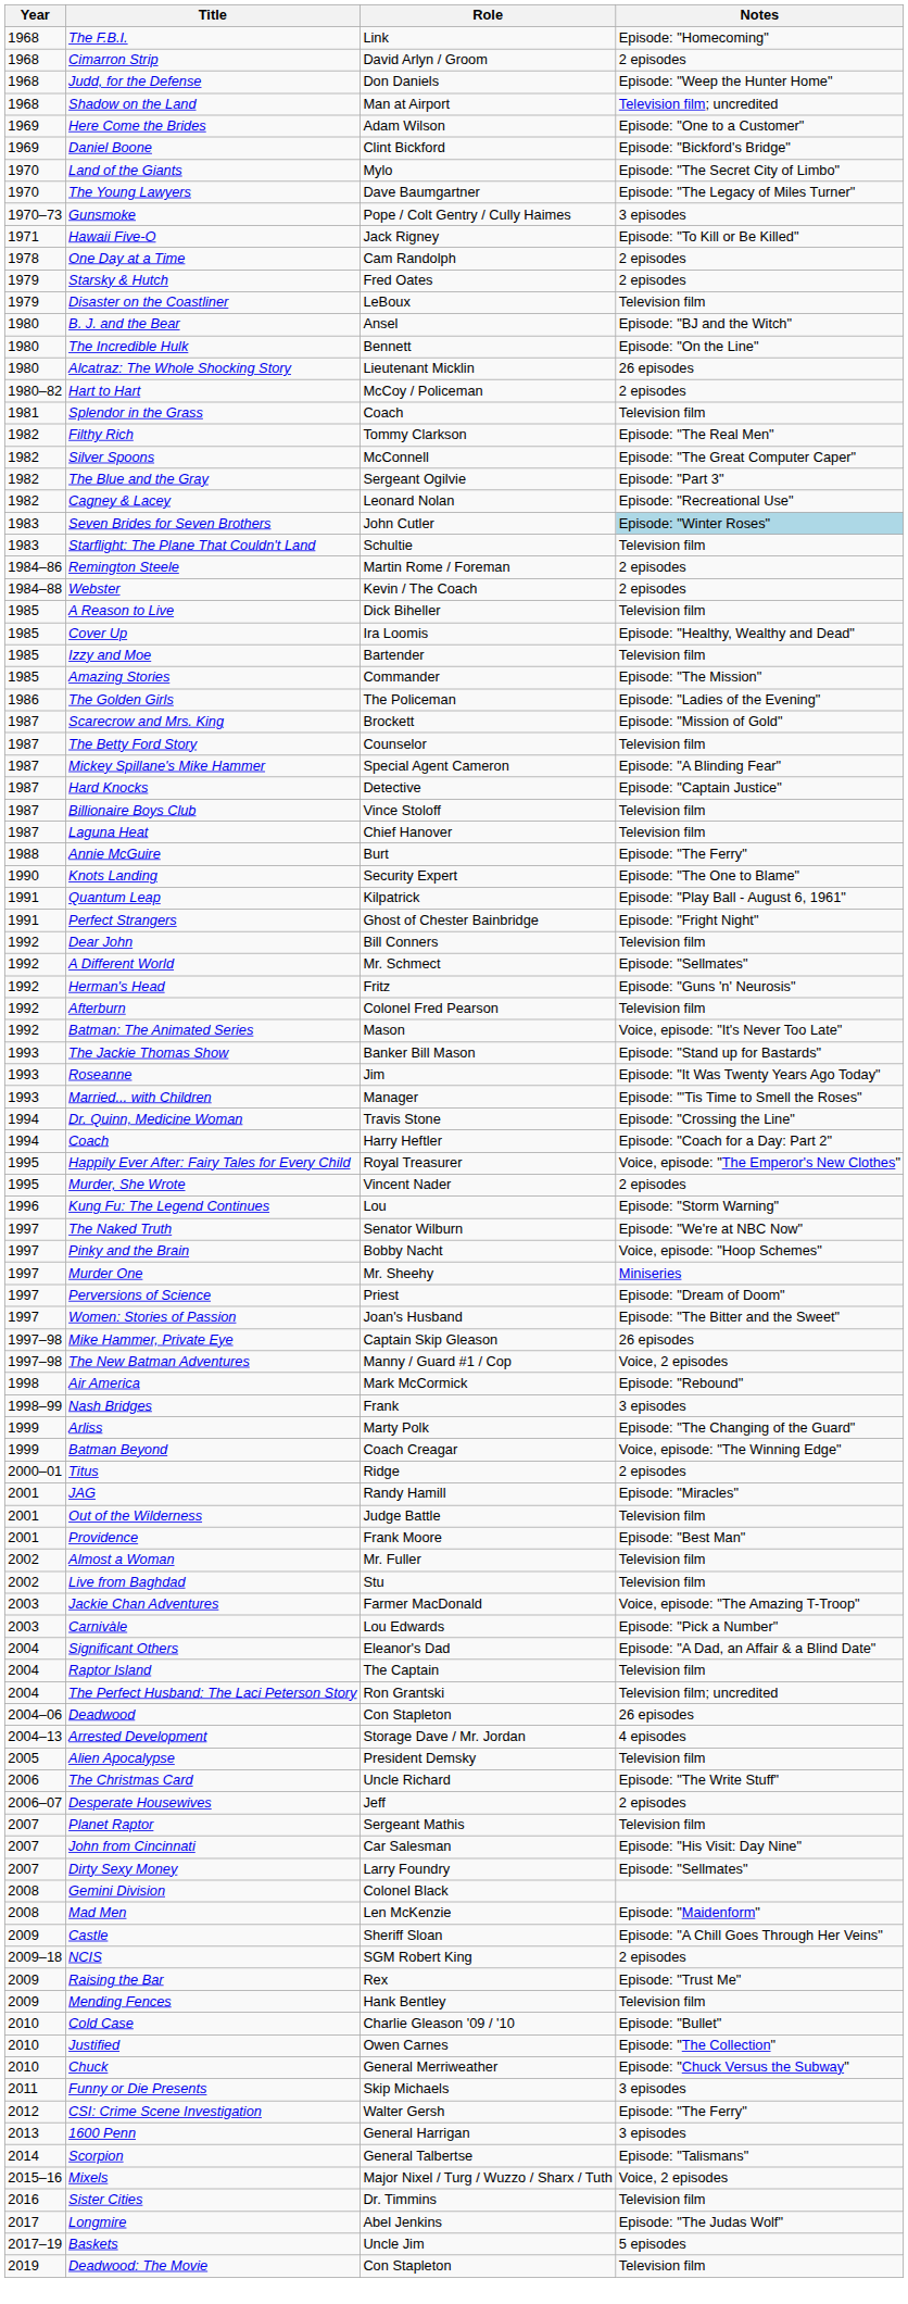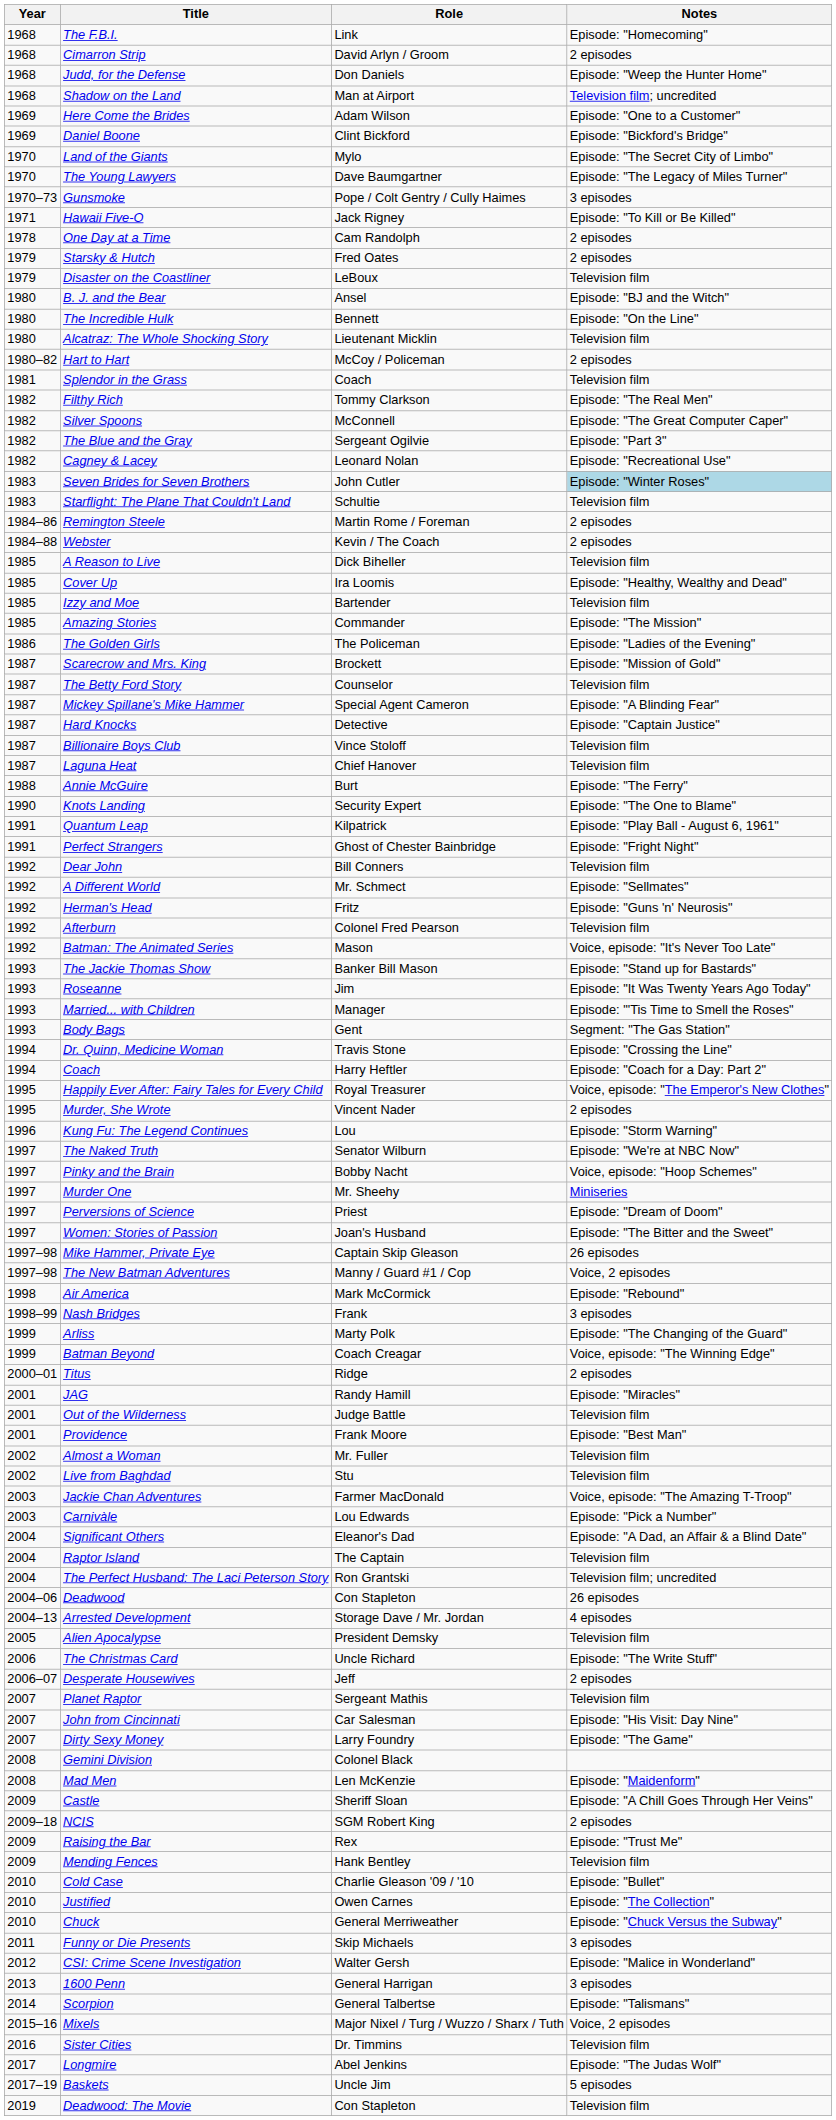 <table class="wikitable sortable">
 <tr>
 <th>Year</th>
 <th>Title</th>
 <th>Role</th>
 <th class="unsortable">Notes</th>
 </tr>
 <tr>
 <td>1968</td>
 <td><em><a href='#'>The F.B.I.</a></em></td>
 <td>Link</td>
 <td>Episode: "Homecoming"</td>
 </tr>
 <tr>
 <td>1968</td>
 <td><em><a href='#'>Cimarron Strip</a></em></td>
 <td>David Arlyn / Groom</td>
 <td>2 episodes</td>
 </tr>
 <tr>
 <td>1968</td>
 <td><em><a href='#'>Judd, for the Defense</a></em></td>
 <td>Don Daniels</td>
 <td>Episode: "Weep the Hunter Home"</td>
 </tr>
 <tr>
 <td>1968</td>
 <td><em><a href='#'>Shadow on the Land</a></em></td>
 <td>Man at Airport</td>
 <td><a href='#'>Television film</a>; uncredited</td>
 </tr>
 <tr>
 <td>1969</td>
 <td><em><a href='#'>Here Come the Brides</a></em></td>
 <td>Adam Wilson</td>
 <td>Episode: "One to a Customer"</td>
 </tr>
 <tr>
 <td>1969</td>
 <td><em><a href='#'>Daniel Boone</a></em></td>
 <td>Clint Bickford</td>
 <td>Episode: "Bickford's Bridge"</td>
 </tr>
 <tr>
 <td>1970</td>
 <td><em><a href='#'>Land of the Giants</a></em></td>
 <td>Mylo</td>
 <td>Episode: "The Secret City of Limbo"</td>
 </tr>
 <tr>
 <td>1970</td>
 <td><em><a href='#'>The Young Lawyers</a></em></td>
 <td>Dave Baumgartner</td>
 <td>Episode: "The Legacy of Miles Turner"</td>
 </tr>
 <tr>
 <td>1970–73</td>
 <td><em><a href='#'>Gunsmoke</a></em></td>
 <td>Pope / Colt Gentry / Cully Haimes</td>
 <td>3 episodes</td>
 </tr>
 <tr>
 <td>1971</td>
 <td><em><a href='#'>Hawaii Five-O</a></em></td>
 <td>Jack Rigney</td>
 <td>Episode: "To Kill or Be Killed"</td>
 </tr>
 <tr>
 <td>1978</td>
 <td><em><a href='#'>One Day at a Time</a></em></td>
 <td>Cam Randolph</td>
 <td>2 episodes</td>
 </tr>
 <tr>
 <td>1979</td>
 <td><em><a href='#'>Starsky & Hutch</a></em></td>
 <td>Fred Oates</td>
 <td>2 episodes</td>
 </tr>
 <tr>
 <td>1979</td>
 <td><em><a href='#'>Disaster on the Coastliner</a></em></td>
 <td>LeBoux</td>
 <td>Television film</td>
 </tr>
 <tr>
 <td>1980</td>
 <td><em><a href='#'>B. J. and the Bear</a></em></td>
 <td>Ansel</td>
 <td>Episode: "BJ and the Witch"</td>
 </tr>
 <tr>
 <td>1980</td>
 <td><em><a href='#'>The Incredible Hulk</a></em></td>
 <td>Bennett</td>
 <td>Episode: "On the Line"</td>
 </tr>
 <tr>
 <td>1980</td>
 <td><em><a href='#'>Alcatraz: The Whole Shocking Story</a></em></td>
 <td>Lieutenant Micklin</td>
-<td>26 episodes</td>
+<td>Television film</td>
 </tr>
 <tr>
 <td>1980–82</td>
 <td><em><a href='#'>Hart to Hart</a></em></td>
 <td>McCoy / Policeman</td>
 <td>2 episodes</td>
 </tr>
 <tr>
 <td>1981</td>
 <td><em><a href='#'>Splendor in the Grass</a></em></td>
 <td>Coach</td>
 <td>Television film</td>
 </tr>
 <tr>
 <td>1982</td>
 <td><em><a href='#'>Filthy Rich</a></em></td>
 <td>Tommy Clarkson</td>
 <td>Episode: "The Real Men"</td>
 </tr>
 <tr>
 <td>1982</td>
 <td><em><a href='#'>Silver Spoons</a></em></td>
 <td>McConnell</td>
 <td>Episode: "The Great Computer Caper"</td>
 </tr>
 <tr>
 <td>1982</td>
 <td><em><a href='#'>The Blue and the Gray</a></em></td>
 <td>Sergeant Ogilvie</td>
 <td>Episode: "Part 3"</td>
 </tr>
 <tr>
 <td>1982</td>
 <td><em><a href='#'>Cagney & Lacey</a></em></td>
 <td>Leonard Nolan</td>
 <td>Episode: "Recreational Use"</td>
 </tr>
 <tr>
 <td>1983</td>
 <td><em><a href='#'>Seven Brides for Seven Brothers</a></em></td>
 <td>John Cutler</td>
 <td style="background: lightblue;">Episode: "Winter Roses"</td>
 </tr>
 <tr>
 <td>1983</td>
 <td><em><a href='#'>Starflight: The Plane That Couldn't Land</a></em></td>
 <td>Schultie</td>
 <td>Television film</td>
 </tr>
 <tr>
 <td>1984–86</td>
 <td><em><a href='#'>Remington Steele</a></em></td>
 <td>Martin Rome / Foreman</td>
 <td>2 episodes</td>
 </tr>
 <tr>
 <td>1984–88</td>
 <td><em><a href='#'>Webster</a></em></td>
 <td>Kevin / The Coach</td>
 <td>2 episodes</td>
 </tr>
 <tr>
 <td>1985</td>
 <td><em><a href='#'>A Reason to Live</a></em></td>
 <td>Dick Biheller</td>
 <td>Television film</td>
 </tr>
 <tr>
 <td>1985</td>
 <td><em><a href='#'>Cover Up</a></em></td>
 <td>Ira Loomis</td>
 <td>Episode: "Healthy, Wealthy and Dead"</td>
 </tr>
 <tr>
 <td>1985</td>
 <td><em><a href='#'>Izzy and Moe</a></em></td>
 <td>Bartender</td>
 <td>Television film</td>
 </tr>
 <tr>
 <td>1985</td>
 <td><em><a href='#'>Amazing Stories</a></em></td>
 <td>Commander</td>
 <td>Episode: "The Mission"</td>
 </tr>
 <tr>
 <td>1986</td>
 <td><em><a href='#'>The Golden Girls</a></em></td>
 <td>The Policeman</td>
 <td>Episode: "Ladies of the Evening"</td>
 </tr>
 <tr>
 <td>1987</td>
 <td><em><a href='#'>Scarecrow and Mrs. King</a></em></td>
 <td>Brockett</td>
 <td>Episode: "Mission of Gold"</td>
 </tr>
 <tr>
 <td>1987</td>
 <td><em><a href='#'>The Betty Ford Story</a></em></td>
 <td>Counselor</td>
 <td>Television film</td>
 </tr>
 <tr>
 <td>1987</td>
 <td><em><a href='#'>Mickey Spillane's Mike Hammer</a></em></td>
 <td>Special Agent Cameron</td>
 <td>Episode: "A Blinding Fear"</td>
 </tr>
 <tr>
 <td>1987</td>
 <td><em><a href='#'>Hard Knocks</a></em></td>
 <td>Detective</td>
 <td>Episode: "Captain Justice"</td>
 </tr>
 <tr>
 <td>1987</td>
 <td><em><a href='#'>Billionaire Boys Club</a></em></td>
 <td>Vince Stoloff</td>
 <td>Television film</td>
 </tr>
 <tr>
 <td>1987</td>
 <td><em><a href='#'>Laguna Heat</a></em></td>
 <td>Chief Hanover</td>
 <td>Television film</td>
 </tr>
 <tr>
 <td>1988</td>
 <td><em><a href='#'>Annie McGuire</a></em></td>
 <td>Burt</td>
 <td>Episode: "The Ferry"</td>
 </tr>
 <tr>
 <td>1990</td>
 <td><em><a href='#'>Knots Landing</a></em></td>
 <td>Security Expert</td>
 <td>Episode: "The One to Blame"</td>
 </tr>
 <tr>
 <td>1991</td>
 <td><em><a href='#'>Quantum Leap</a></em></td>
 <td>Kilpatrick</td>
 <td>Episode: "Play Ball - August 6, 1961"</td>
 </tr>
 <tr>
 <td>1991</td>
 <td><em><a href='#'>Perfect Strangers</a></em></td>
 <td>Ghost of Chester Bainbridge</td>
 <td>Episode: "Fright Night"</td>
 </tr>
 <tr>
 <td>1992</td>
 <td><em><a href='#'>Dear John</a></em></td>
 <td>Bill Conners</td>
 <td>Television film</td>
 </tr>
 <tr>
 <td>1992</td>
 <td><em><a href='#'>A Different World</a></em></td>
 <td>Mr. Schmect</td>
 <td>Episode: "Sellmates"</td>
 </tr>
 <tr>
 <td>1992</td>
 <td><em><a href='#'>Herman's Head</a></em></td>
 <td>Fritz</td>
 <td>Episode: "Guns 'n' Neurosis"</td>
 </tr>
 <tr>
 <td>1992</td>
 <td><em><a href='#'>Afterburn</a></em></td>
 <td>Colonel Fred Pearson</td>
 <td>Television film</td>
 </tr>
 <tr>
 <td>1992</td>
 <td><em><a href='#'>Batman: The Animated Series</a></em></td>
 <td>Mason</td>
 <td>Voice, episode: "It's Never Too Late"</td>
 </tr>
 <tr>
 <td>1993</td>
 <td><em><a href='#'>The Jackie Thomas Show</a></em></td>
 <td>Banker Bill Mason</td>
 <td>Episode: "Stand up for Bastards"</td>
 </tr>
 <tr>
 <td>1993</td>
 <td><em><a href='#'>Roseanne</a></em></td>
 <td>Jim</td>
 <td>Episode: "It Was Twenty Years Ago Today"</td>
 </tr>
 <tr>
 <td>1993</td>
 <td><em><a href='#'>Married... with Children</a></em></td>
 <td>Manager</td>
 <td>Episode: "'Tis Time to Smell the Roses"</td>
+</tr>
+<tr>
+<td>1993</td>
+<td><em><a href='#'>Body Bags</a></em></td>
+<td>Gent</td>
+<td>Segment: "The Gas Station"</td>
 </tr>
 <tr>
 <td>1994</td>
 <td><em><a href='#'>Dr. Quinn, Medicine Woman</a></em></td>
 <td>Travis Stone</td>
 <td>Episode: "Crossing the Line"</td>
 </tr>
 <tr>
 <td>1994</td>
 <td><em><a href='#'>Coach</a></em></td>
 <td>Harry Heftler</td>
 <td>Episode: "Coach for a Day: Part 2"</td>
 </tr>
 <tr>
 <td>1995</td>
 <td><em><a href='#'>Happily Ever After: Fairy Tales for Every Child</a></em></td>
 <td>Royal Treasurer</td>
 <td>Voice, episode: "<a href='#'>The Emperor's New Clothes</a>"</td>
 </tr>
 <tr>
 <td>1995</td>
 <td><em><a href='#'>Murder, She Wrote</a></em></td>
 <td>Vincent Nader</td>
 <td>2 episodes</td>
 </tr>
 <tr>
 <td>1996</td>
 <td><em><a href='#'>Kung Fu: The Legend Continues</a></em></td>
 <td>Lou</td>
 <td>Episode: "Storm Warning"</td>
 </tr>
 <tr>
 <td>1997</td>
 <td><em><a href='#'>The Naked Truth</a></em></td>
 <td>Senator Wilburn</td>
 <td>Episode: "We're at NBC Now"</td>
 </tr>
 <tr>
 <td>1997</td>
 <td><em><a href='#'>Pinky and the Brain</a></em></td>
 <td>Bobby Nacht</td>
 <td>Voice, episode: "Hoop Schemes"</td>
 </tr>
 <tr>
 <td>1997</td>
 <td><em><a href='#'>Murder One</a></em></td>
 <td>Mr. Sheehy</td>
 <td><a href='#'>Miniseries</a></td>
 </tr>
 <tr>
 <td>1997</td>
 <td><em><a href='#'>Perversions of Science</a></em></td>
 <td>Priest</td>
 <td>Episode: "Dream of Doom"</td>
 </tr>
 <tr>
 <td>1997</td>
 <td><em><a href='#'>Women: Stories of Passion</a></em></td>
 <td>Joan's Husband</td>
 <td>Episode: "The Bitter and the Sweet"</td>
 </tr>
 <tr>
 <td>1997–98</td>
 <td><em><a href='#'>Mike Hammer, Private Eye</a></em></td>
 <td>Captain Skip Gleason</td>
 <td>26 episodes</td>
 </tr>
 <tr>
 <td>1997–98</td>
 <td><em><a href='#'>The New Batman Adventures</a></em></td>
 <td>Manny / Guard #1 / Cop</td>
 <td>Voice, 2 episodes</td>
 </tr>
 <tr>
 <td>1998</td>
 <td><em><a href='#'>Air America</a></em></td>
 <td>Mark McCormick</td>
 <td>Episode: "Rebound"</td>
 </tr>
 <tr>
 <td>1998–99</td>
 <td><em><a href='#'>Nash Bridges</a></em></td>
 <td>Frank</td>
 <td>3 episodes</td>
 </tr>
 <tr>
 <td>1999</td>
 <td><em><a href='#'>Arliss</a></em></td>
 <td>Marty Polk</td>
 <td>Episode: "The Changing of the Guard"</td>
 </tr>
 <tr>
 <td>1999</td>
 <td><em><a href='#'>Batman Beyond</a></em></td>
 <td>Coach Creagar</td>
 <td>Voice, episode: "The Winning Edge"</td>
 </tr>
 <tr>
 <td>2000–01</td>
 <td><em><a href='#'>Titus</a></em></td>
 <td>Ridge</td>
 <td>2 episodes</td>
 </tr>
 <tr>
 <td>2001</td>
 <td><em><a href='#'>JAG</a></em></td>
 <td>Randy Hamill</td>
 <td>Episode: "Miracles"</td>
 </tr>
 <tr>
 <td>2001</td>
 <td><em><a href='#'>Out of the Wilderness</a></em></td>
 <td>Judge Battle</td>
 <td>Television film</td>
 </tr>
 <tr>
 <td>2001</td>
 <td><em><a href='#'>Providence</a></em></td>
 <td>Frank Moore</td>
 <td>Episode: "Best Man"</td>
 </tr>
 <tr>
 <td>2002</td>
 <td><em><a href='#'>Almost a Woman</a></em></td>
 <td>Mr. Fuller</td>
 <td>Television film</td>
 </tr>
 <tr>
 <td>2002</td>
 <td><em><a href='#'>Live from Baghdad</a></em></td>
 <td>Stu</td>
 <td>Television film</td>
 </tr>
 <tr>
 <td>2003</td>
 <td><em><a href='#'>Jackie Chan Adventures</a></em></td>
 <td>Farmer MacDonald</td>
 <td>Voice, episode: "The Amazing T-Troop"</td>
 </tr>
 <tr>
 <td>2003</td>
 <td><em><a href='#'>Carnivàle</a></em></td>
 <td>Lou Edwards</td>
 <td>Episode: "Pick a Number"</td>
 </tr>
 <tr>
 <td>2004</td>
 <td><em><a href='#'>Significant Others</a></em></td>
 <td>Eleanor's Dad</td>
 <td>Episode: "A Dad, an Affair & a Blind Date"</td>
 </tr>
 <tr>
 <td>2004</td>
 <td><em><a href='#'>Raptor Island</a></em></td>
 <td>The Captain</td>
 <td>Television film</td>
 </tr>
 <tr>
 <td>2004</td>
 <td><em><a href='#'>The Perfect Husband: The Laci Peterson Story</a></em></td>
 <td>Ron Grantski</td>
 <td>Television film; uncredited</td>
 </tr>
 <tr>
 <td>2004–06</td>
 <td><em><a href='#'>Deadwood</a></em></td>
 <td>Con Stapleton</td>
 <td>26 episodes</td>
 </tr>
 <tr>
 <td>2004–13</td>
 <td><em><a href='#'>Arrested Development</a></em></td>
 <td>Storage Dave / Mr. Jordan</td>
 <td>4 episodes</td>
 </tr>
 <tr>
 <td>2005</td>
 <td><em><a href='#'>Alien Apocalypse</a></em></td>
 <td>President Demsky</td>
 <td>Television film</td>
 </tr>
 <tr>
 <td>2006</td>
 <td><em><a href='#'>The Christmas Card</a></em></td>
 <td>Uncle Richard</td>
 <td>Episode: "The Write Stuff"</td>
 </tr>
 <tr>
 <td>2006–07</td>
 <td><em><a href='#'>Desperate Housewives</a></em></td>
 <td>Jeff</td>
 <td>2 episodes</td>
 </tr>
 <tr>
 <td>2007</td>
 <td><em><a href='#'>Planet Raptor</a></em></td>
 <td>Sergeant Mathis</td>
 <td>Television film</td>
 </tr>
 <tr>
 <td>2007</td>
 <td><em><a href='#'>John from Cincinnati</a></em></td>
 <td>Car Salesman</td>
 <td>Episode: "His Visit: Day Nine"</td>
 </tr>
 <tr>
 <td>2007</td>
 <td><em><a href='#'>Dirty Sexy Money</a></em></td>
 <td>Larry Foundry</td>
-<td>Episode: "Sellmates"</td>
+<td>Episode: "The Game"</td>
 </tr>
 <tr>
 <td>2008</td>
 <td><em><a href='#'>Gemini Division</a></em></td>
 <td>Colonel Black</td>
 <td></td>
 </tr>
 <tr>
 <td>2008</td>
 <td><em><a href='#'>Mad Men</a></em></td>
 <td>Len McKenzie</td>
 <td>Episode: "<a href='#'>Maidenform</a>"</td>
 </tr>
 <tr>
 <td>2009</td>
 <td><em><a href='#'>Castle</a></em></td>
 <td>Sheriff Sloan</td>
 <td>Episode: "A Chill Goes Through Her Veins"</td>
 </tr>
 <tr>
 <td>2009–18</td>
 <td><em><a href='#'>NCIS</a></em></td>
 <td>SGM Robert King</td>
 <td>2 episodes</td>
 </tr>
 <tr>
 <td>2009</td>
 <td><em><a href='#'>Raising the Bar</a></em></td>
 <td>Rex</td>
 <td>Episode: "Trust Me"</td>
 </tr>
 <tr>
 <td>2009</td>
 <td><em><a href='#'>Mending Fences</a></em></td>
 <td>Hank Bentley</td>
 <td>Television film</td>
 </tr>
 <tr>
 <td>2010</td>
 <td><em><a href='#'>Cold Case</a></em></td>
 <td>Charlie Gleason '09 / '10</td>
 <td>Episode: "Bullet"</td>
 </tr>
 <tr>
 <td>2010</td>
 <td><em><a href='#'>Justified</a></em></td>
 <td>Owen Carnes</td>
 <td>Episode: "<a href='#'>The Collection</a>"</td>
 </tr>
 <tr>
 <td>2010</td>
 <td><em><a href='#'>Chuck</a></em></td>
 <td>General Merriweather</td>
 <td>Episode: "<a href='#'>Chuck Versus the Subway</a>"</td>
 </tr>
 <tr>
 <td>2011</td>
 <td><em><a href='#'>Funny or Die Presents</a></em></td>
 <td>Skip Michaels</td>
 <td>3 episodes</td>
 </tr>
 <tr>
 <td>2012</td>
 <td><em><a href='#'>CSI: Crime Scene Investigation</a></em></td>
 <td>Walter Gersh</td>
-<td>Episode: "The Ferry"</td>
+<td>Episode: "Malice in Wonderland"</td>
 </tr>
 <tr>
 <td>2013</td>
 <td><em><a href='#'>1600 Penn</a></em></td>
 <td>General Harrigan</td>
 <td>3 episodes</td>
 </tr>
 <tr>
 <td>2014</td>
 <td><em><a href='#'>Scorpion</a></em></td>
 <td>General Talbertse</td>
 <td>Episode: "Talismans"</td>
 </tr>
 <tr>
 <td>2015–16</td>
 <td><em><a href='#'>Mixels</a></em></td>
 <td>Major Nixel / Turg / Wuzzo / Sharx / Tuth</td>
 <td>Voice, 2 episodes</td>
 </tr>
 <tr>
 <td>2016</td>
 <td><em><a href='#'>Sister Cities</a></em></td>
 <td>Dr. Timmins</td>
 <td>Television film</td>
 </tr>
 <tr>
 <td>2017</td>
 <td><em><a href='#'>Longmire</a></em></td>
 <td>Abel Jenkins</td>
 <td>Episode: "The Judas Wolf"</td>
 </tr>
 <tr>
 <td>2017–19</td>
 <td><em><a href='#'>Baskets</a></em></td>
 <td>Uncle Jim</td>
 <td>5 episodes</td>
 </tr>
 <tr>
 <td>2019</td>
 <td><em><a href='#'>Deadwood: The Movie</a></em></td>
 <td>Con Stapleton</td>
 <td>Television film</td>
 </tr>
 </table>
